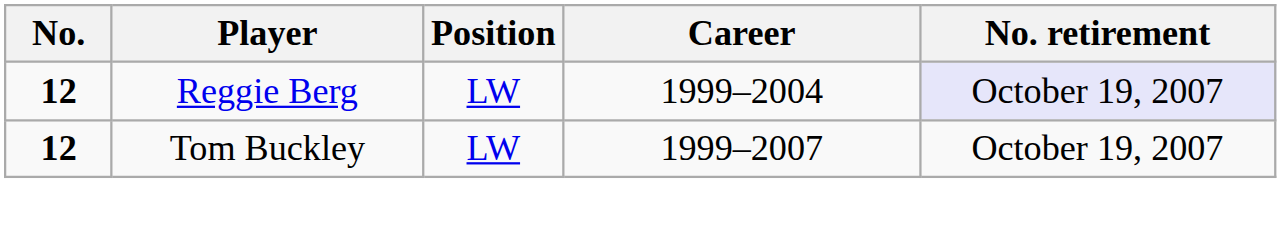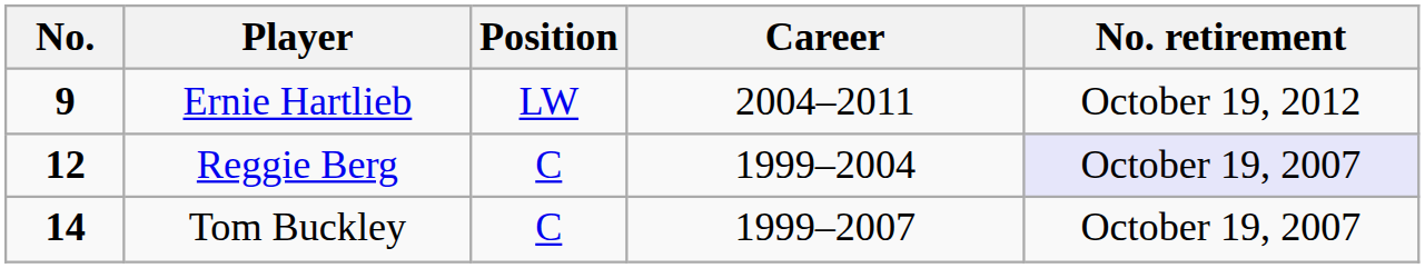 <table class="wikitable sortable" style="text-align:center">
 <tr>
 <th width=40px>No.</th>
 <th width=130px>Player</th>
 <th width=40px>Position</th>
 <th width=150px>Career</th>
 <th width=150px>No. retirement</th>
 </tr>
 <tr>
+<td><strong>9</strong></td>
+<td><a href='#'>Ernie Hartlieb</a></td>
+<td><a href='#'>LW</a></td>
+<td>2004–2011</td>
+<td>October 19, 2012</td>
+</tr>
+<tr>
 <td><strong>12</strong></td>
 <td><a href='#'>Reggie Berg</a></td>
-<td><a href='#'>LW</a></td>
+<td><a href='#'>C</a></td>
 <td>1999–2004</td>
 <td style="background: lavender;">October 19, 2007</td>
 </tr>
 <tr>
-<td><strong>12</strong></td>
+<td><strong>14</strong></td>
 <td>Tom Buckley</td>
-<td><a href='#'>LW</a></td>
+<td><a href='#'>C</a></td>
 <td>1999–2007</td>
 <td>October 19, 2007</td>
 </tr>
 </table>
